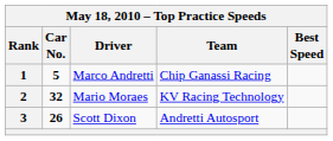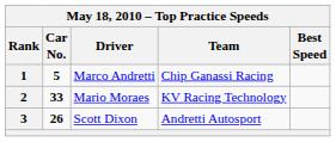 <table class="wikitable" style="font-size:95%;">
 <tr>
 <th colspan=5>May 18, 2010 – Top Practice Speeds</th>
 </tr>
 <tr>
 <th>Rank</th>
 <th>Car<br>No.</th>
 <th>Driver</th>
 <th>Team</th>
 <th>Best<br>Speed</th>
 </tr>
 <tr>
 <th>1</th>
 <td align="center"><strong>5</strong></td>
 <td> <a href='#'>Marco Andretti</a></td>
 <td><a href='#'>Chip Ganassi Racing</a></td>
 <td align=center></td>
 </tr>
 <tr>
 <th>2</th>
-<td align="center"><strong>32</strong></td>
+<td align="center"><strong>33</strong></td>
 <td> <a href='#'>Mario Moraes</a></td>
 <td><a href='#'>KV Racing Technology</a></td>
 <td align=center></td>
 </tr>
 <tr>
 <th>3</th>
 <td align="center"><strong>26</strong></td>
 <td> <a href='#'>Scott Dixon</a></td>
 <td><a href='#'>Andretti Autosport</a></td>
 <td align=center></td>
 </tr>
 <tr>
 <th colspan=5></th>
 </tr>
 </table>
